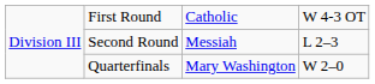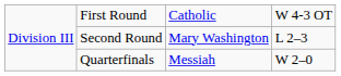 <table class="wikitable">
 <tr>
 <td rowspan="3"><a href='#'>Division III</a></td>
 <td>First Round</td>
 <td><a href='#'>Catholic</a></td>
 <td>W 4-3 OT</td>
 </tr>
 <tr>
 <td>Second Round</td>
-<td><a href='#'>Messiah</a></td>
+<td><a href='#'>Mary Washington</a></td>
 <td>L 2–3</td>
 </tr>
 <tr>
 <td>Quarterfinals</td>
-<td><a href='#'>Mary Washington</a></td>
+<td><a href='#'>Messiah</a></td>
 <td>W 2–0</td>
 </tr>
 </table>
